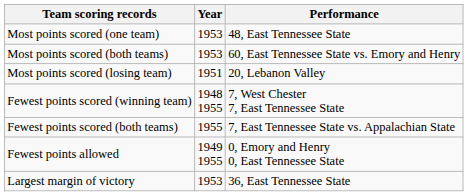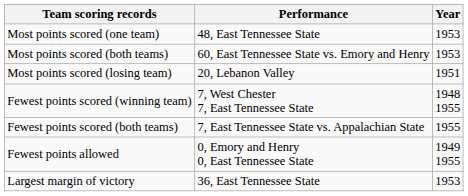 <table class="wikitable">
 <tr>
 <th>Team scoring records</th>
+<th>Performance</th>
 <th>Year</th>
-<th>Performance</th>
 </tr>
 <tr>
 <td>Most points scored (one team)</td>
+<td>48, East Tennessee State</td>
 <td>1953</td>
-<td>48, East Tennessee State</td>
 </tr>
 <tr>
 <td>Most points scored (both teams)</td>
+<td>60, East Tennessee State vs. Emory and Henry</td>
 <td>1953</td>
-<td>60, East Tennessee State vs. Emory and Henry</td>
 </tr>
 <tr>
 <td>Most points scored (losing team)</td>
+<td>20, Lebanon Valley</td>
 <td>1951</td>
-<td>20, Lebanon Valley</td>
 </tr>
 <tr>
 <td>Fewest points scored (winning team)</td>
+<td>7, West Chester<br>7, East Tennessee State</td>
 <td>1948<br>1955</td>
-<td>7, West Chester<br>7, East Tennessee State</td>
 </tr>
 <tr>
 <td>Fewest points scored (both teams)</td>
+<td>7, East Tennessee State vs. Appalachian State</td>
 <td>1955</td>
-<td>7, East Tennessee State vs. Appalachian State</td>
 </tr>
 <tr>
 <td>Fewest points allowed</td>
+<td>0, Emory and Henry<br>0, East Tennessee State</td>
 <td>1949<br>1955</td>
-<td>0, Emory and Henry<br>0, East Tennessee State</td>
 </tr>
 <tr>
 <td>Largest margin of victory</td>
+<td>36, East Tennessee State</td>
 <td>1953</td>
-<td>36, East Tennessee State</td>
 </tr>
 </table>
